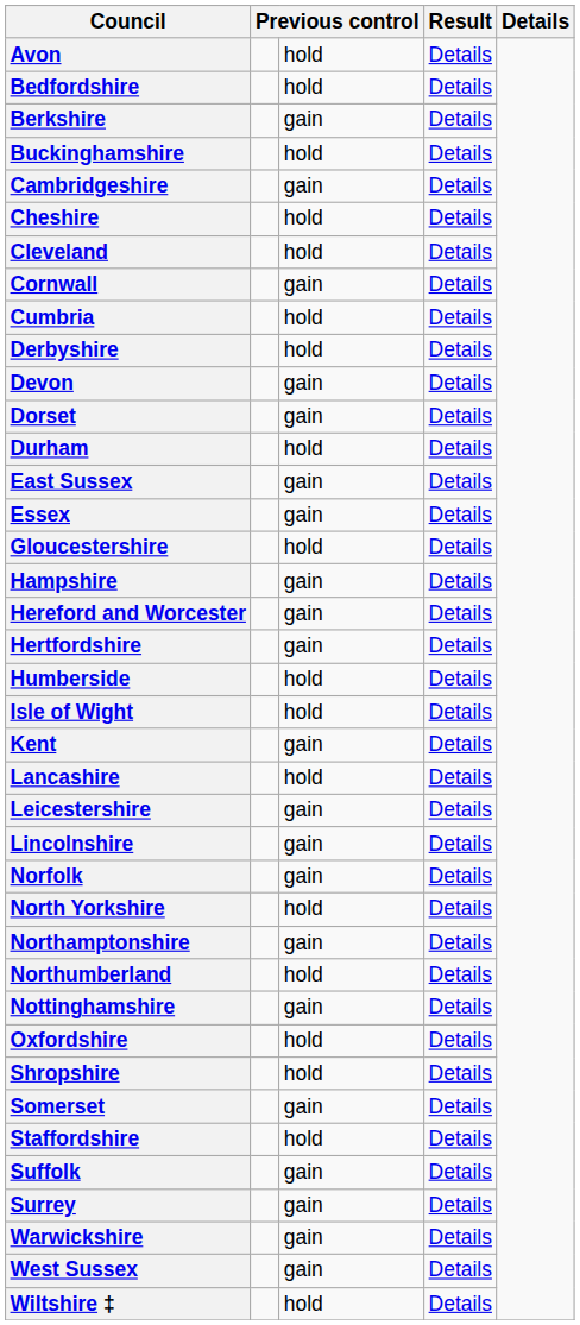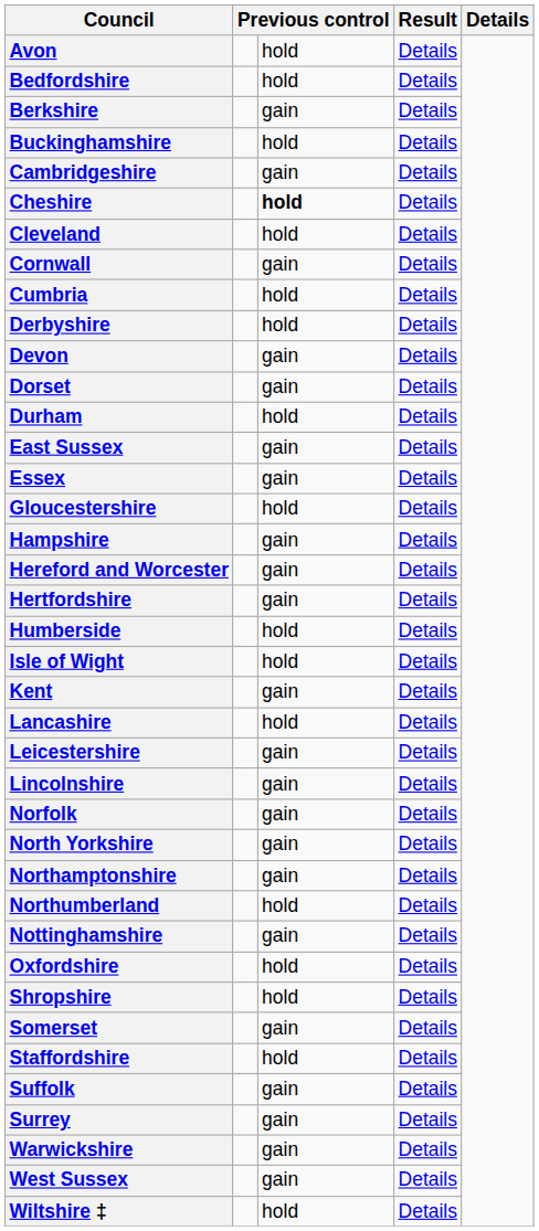 <table class="wikitable sortable" border="1">
 <tr>
 <th scope="col">Council</th>
 <th colspan=2>Previous control</th>
 <th colspan=2>Result</th>
 <th class="unsortable" scope="col">Details</th>
 </tr>
 <tr>
 <th scope="row" style="text-align: left;"><a href='#'>Avon</a></th>
 <td></td>
 <td> hold</td>
 <td><a href='#'>Details</a></td>
 </tr>
 <tr>
 <th scope="row" style="text-align: left;"><a href='#'>Bedfordshire</a></th>
 <td></td>
 <td> hold</td>
 <td><a href='#'>Details</a></td>
 </tr>
 <tr>
 <th scope="row" style="text-align: left;"><a href='#'>Berkshire</a></th>
 <td></td>
 <td> gain</td>
 <td><a href='#'>Details</a></td>
 </tr>
 <tr>
 <th scope="row" style="text-align: left;"><a href='#'>Buckinghamshire</a></th>
 <td></td>
 <td> hold</td>
 <td><a href='#'>Details</a></td>
 </tr>
 <tr>
 <th scope="row" style="text-align: left;"><a href='#'>Cambridgeshire</a></th>
 <td></td>
 <td> gain</td>
 <td><a href='#'>Details</a></td>
 </tr>
 <tr>
 <th scope="row" style="text-align: left;"><a href='#'>Cheshire</a></th>
 <td></td>
-<td> hold</td>
+<td><strong> hold</strong></td>
 <td><a href='#'>Details</a></td>
 </tr>
 <tr>
 <th scope="row" style="text-align: left;"><a href='#'>Cleveland</a></th>
 <td></td>
 <td> hold</td>
 <td><a href='#'>Details</a></td>
 </tr>
 <tr>
 <th scope="row" style="text-align: left;"><a href='#'>Cornwall</a></th>
 <td></td>
 <td> gain</td>
 <td><a href='#'>Details</a></td>
 </tr>
 <tr>
 <th scope="row" style="text-align: left;"><a href='#'>Cumbria</a></th>
 <td></td>
 <td> hold</td>
 <td><a href='#'>Details</a></td>
 </tr>
 <tr>
 <th scope="row" style="text-align: left;"><a href='#'>Derbyshire</a></th>
 <td></td>
 <td> hold</td>
 <td><a href='#'>Details</a></td>
 </tr>
 <tr>
 <th scope="row" style="text-align: left;"><a href='#'>Devon</a></th>
 <td></td>
 <td> gain</td>
 <td><a href='#'>Details</a></td>
 </tr>
 <tr>
 <th scope="row" style="text-align: left;"><a href='#'>Dorset</a></th>
 <td></td>
 <td> gain</td>
 <td><a href='#'>Details</a></td>
 </tr>
 <tr>
 <th scope="row" style="text-align: left;"><a href='#'>Durham</a></th>
 <td></td>
 <td> hold</td>
 <td><a href='#'>Details</a></td>
 </tr>
 <tr>
 <th scope="row" style="text-align: left;"><a href='#'>East Sussex</a></th>
 <td></td>
 <td> gain</td>
 <td><a href='#'>Details</a></td>
 </tr>
 <tr>
 <th scope="row" style="text-align: left;"><a href='#'>Essex</a></th>
 <td></td>
 <td> gain</td>
 <td><a href='#'>Details</a></td>
 </tr>
 <tr>
 <th scope="row" style="text-align: left;"><a href='#'>Gloucestershire</a></th>
 <td></td>
 <td> hold</td>
 <td><a href='#'>Details</a></td>
 </tr>
 <tr>
 <th scope="row" style="text-align: left;"><a href='#'>Hampshire</a></th>
 <td></td>
 <td> gain</td>
 <td><a href='#'>Details</a></td>
 </tr>
 <tr>
 <th scope="row" style="text-align: left;"><a href='#'>Hereford and Worcester</a></th>
 <td></td>
 <td> gain</td>
 <td><a href='#'>Details</a></td>
 </tr>
 <tr>
 <th scope="row" style="text-align: left;"><a href='#'>Hertfordshire</a></th>
 <td></td>
 <td> gain</td>
 <td><a href='#'>Details</a></td>
 </tr>
 <tr>
 <th scope="row" style="text-align: left;"><a href='#'>Humberside</a></th>
 <td></td>
 <td> hold</td>
 <td><a href='#'>Details</a></td>
 </tr>
 <tr>
 <th scope="row" style="text-align: left;"><a href='#'>Isle of Wight</a></th>
 <td></td>
 <td> hold</td>
 <td><a href='#'>Details</a></td>
 </tr>
 <tr>
 <th scope="row" style="text-align: left;"><a href='#'>Kent</a></th>
 <td></td>
 <td> gain</td>
 <td><a href='#'>Details</a></td>
 </tr>
 <tr>
 <th scope="row" style="text-align: left;"><a href='#'>Lancashire</a></th>
 <td></td>
 <td> hold</td>
 <td><a href='#'>Details</a></td>
 </tr>
 <tr>
 <th scope="row" style="text-align: left;"><a href='#'>Leicestershire</a></th>
 <td></td>
 <td> gain</td>
 <td><a href='#'>Details</a></td>
 </tr>
 <tr>
 <th scope="row" style="text-align: left;"><a href='#'>Lincolnshire</a></th>
 <td></td>
 <td> gain</td>
 <td><a href='#'>Details</a></td>
 </tr>
 <tr>
 <th scope="row" style="text-align: left;"><a href='#'>Norfolk</a></th>
 <td></td>
 <td> gain</td>
 <td><a href='#'>Details</a></td>
 </tr>
 <tr>
 <th scope="row" style="text-align: left;"><a href='#'>North Yorkshire</a></th>
 <td></td>
-<td> hold</td>
+<td> gain</td>
 <td><a href='#'>Details</a></td>
 </tr>
 <tr>
 <th scope="row" style="text-align: left;"><a href='#'>Northamptonshire</a></th>
 <td></td>
 <td> gain</td>
 <td><a href='#'>Details</a></td>
 </tr>
 <tr>
 <th scope="row" style="text-align: left;"><a href='#'>Northumberland</a></th>
 <td></td>
 <td> hold</td>
 <td><a href='#'>Details</a></td>
 </tr>
 <tr>
 <th scope="row" style="text-align: left;"><a href='#'>Nottinghamshire</a></th>
 <td></td>
 <td> gain</td>
 <td><a href='#'>Details</a></td>
 </tr>
 <tr>
 <th scope="row" style="text-align: left;"><a href='#'>Oxfordshire</a></th>
 <td></td>
 <td> hold</td>
 <td><a href='#'>Details</a></td>
 </tr>
 <tr>
 <th scope="row" style="text-align: left;"><a href='#'>Shropshire</a></th>
 <td></td>
 <td> hold</td>
 <td><a href='#'>Details</a></td>
 </tr>
 <tr>
 <th scope="row" style="text-align: left;"><a href='#'>Somerset</a></th>
 <td></td>
 <td> gain</td>
 <td><a href='#'>Details</a></td>
 </tr>
 <tr>
 <th scope="row" style="text-align: left;"><a href='#'>Staffordshire</a></th>
 <td></td>
 <td> hold</td>
 <td><a href='#'>Details</a></td>
 </tr>
 <tr>
 <th scope="row" style="text-align: left;"><a href='#'>Suffolk</a></th>
 <td></td>
 <td> gain</td>
 <td><a href='#'>Details</a></td>
 </tr>
 <tr>
 <th scope="row" style="text-align: left;"><a href='#'>Surrey</a></th>
 <td></td>
 <td> gain</td>
 <td><a href='#'>Details</a></td>
 </tr>
 <tr>
 <th scope="row" style="text-align: left;"><a href='#'>Warwickshire</a></th>
 <td></td>
 <td> gain</td>
 <td><a href='#'>Details</a></td>
 </tr>
 <tr>
 <th scope="row" style="text-align: left;"><a href='#'>West Sussex</a></th>
 <td></td>
 <td> gain</td>
 <td><a href='#'>Details</a></td>
 </tr>
 <tr>
 <th scope="row" style="text-align: left;"><a href='#'>Wiltshire</a> ‡</th>
 <td></td>
 <td> hold</td>
 <td><a href='#'>Details</a></td>
 </tr>
 </table>
